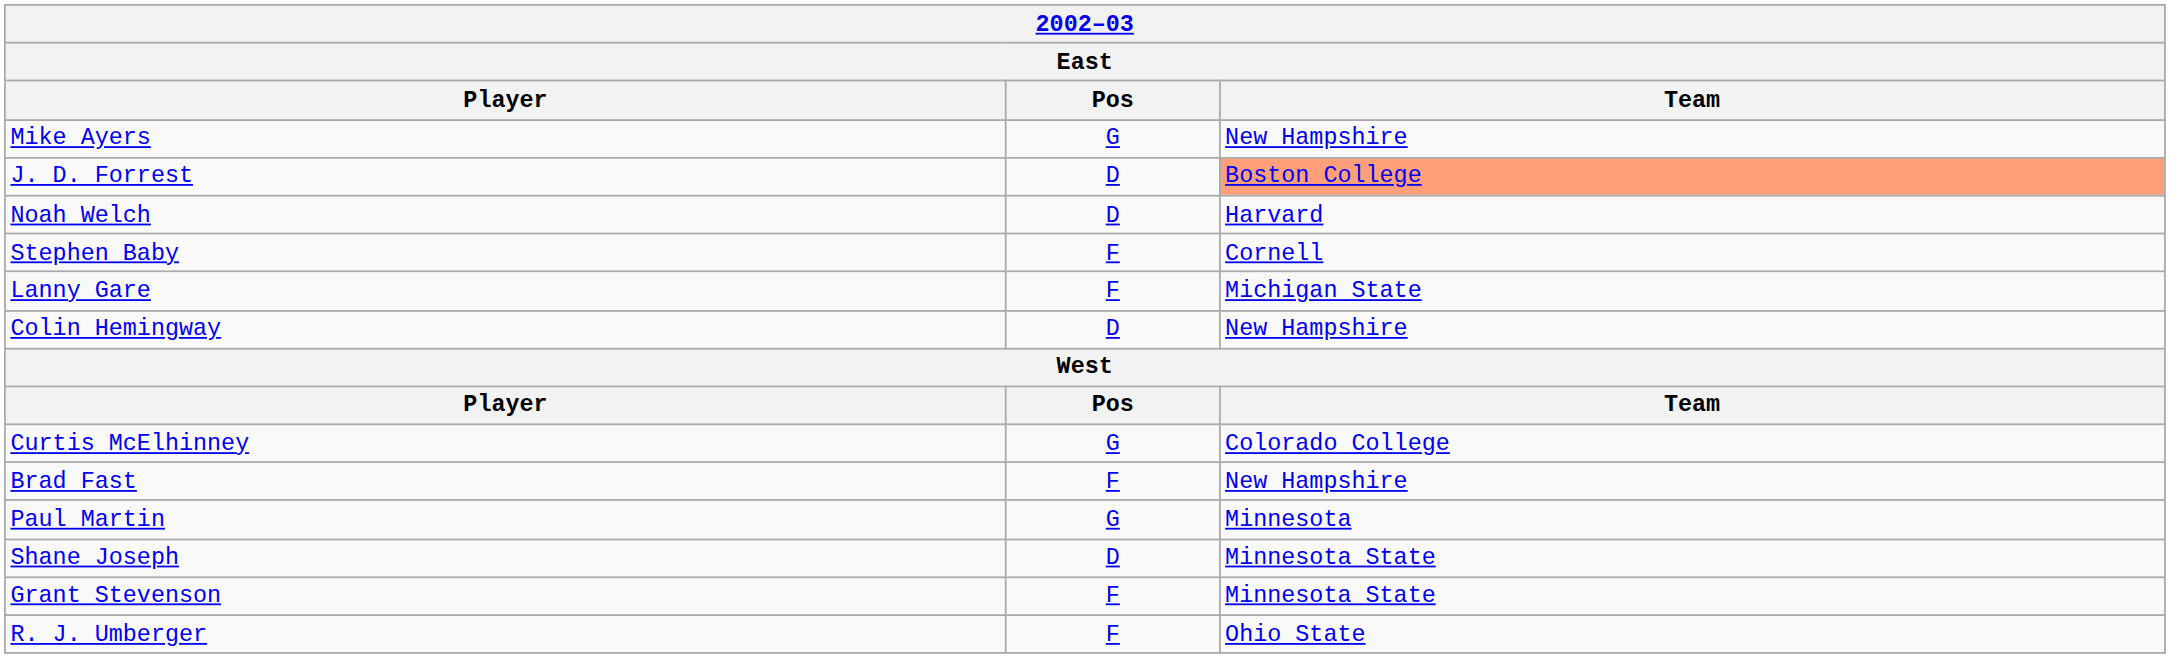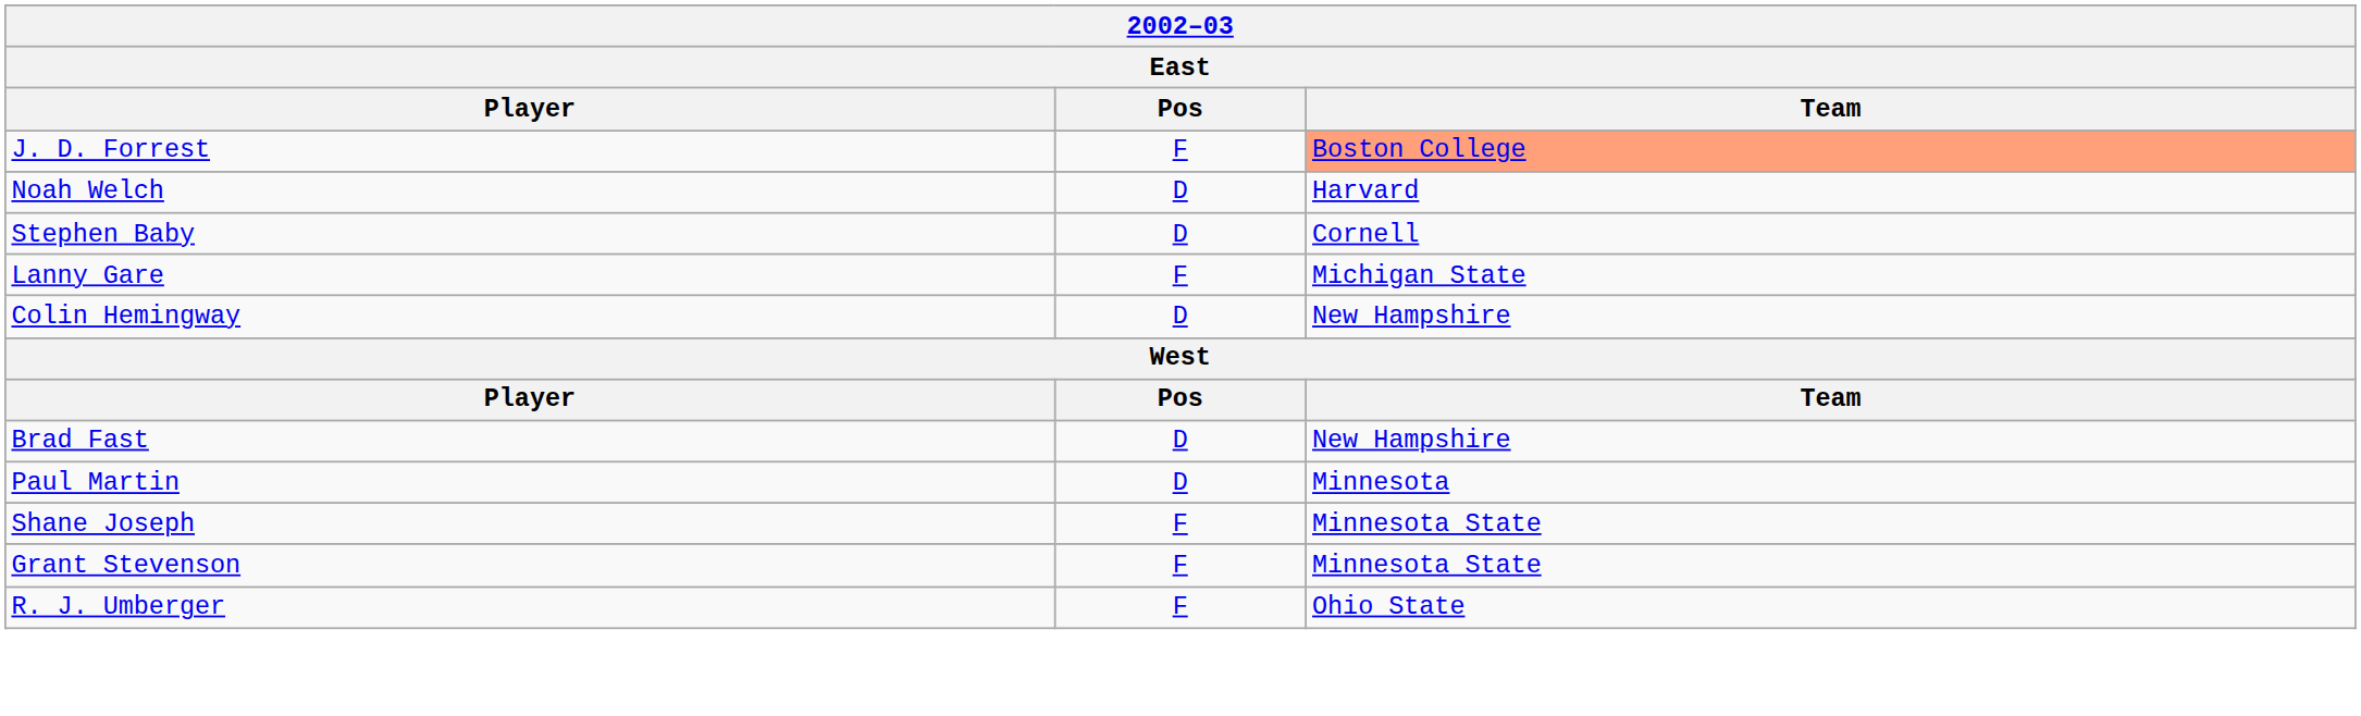 <table class="wikitable" width=95%>
 <tr>
 <th colspan=3><a href='#'>2002–03</a></th>
 </tr>
 <tr>
 <th colspan=3><strong>East</strong></th>
 </tr>
 <tr>
 <th>Player</th>
 <th>Pos</th>
 <th>Team</th>
 </tr>
 <tr>
-<td><a href='#'>Mike Ayers</a></td>
-<td style="text-align:center;"><a href='#'>G</a></td>
-<td><a href='#'>New Hampshire</a></td>
-</tr>
-<tr>
 <td><a href='#'>J. D. Forrest</a></td>
-<td style="text-align:center;"><a href='#'>D</a></td>
+<td style="text-align:center;"><a href='#'>F</a></td>
 <td style="background: lightsalmon;"><a href='#'>Boston College</a></td>
 </tr>
 <tr>
 <td><a href='#'>Noah Welch</a></td>
 <td style="text-align:center;"><a href='#'>D</a></td>
 <td><a href='#'>Harvard</a></td>
 </tr>
 <tr>
 <td><a href='#'>Stephen Baby</a></td>
-<td style="text-align:center;"><a href='#'>F</a></td>
+<td style="text-align:center;"><a href='#'>D</a></td>
 <td><a href='#'>Cornell</a></td>
 </tr>
 <tr>
 <td><a href='#'>Lanny Gare</a></td>
 <td style="text-align:center;"><a href='#'>F</a></td>
 <td><a href='#'>Michigan State</a></td>
 </tr>
 <tr>
 <td><a href='#'>Colin Hemingway</a></td>
 <td style="text-align:center;"><a href='#'>D</a></td>
 <td><a href='#'>New Hampshire</a></td>
 </tr>
 <tr>
 <th colspan=3><strong>West</strong></th>
 </tr>
 <tr>
 <th>Player</th>
 <th>Pos</th>
 <th>Team</th>
 </tr>
 <tr>
-<td><a href='#'>Curtis McElhinney</a></td>
-<td style="text-align:center;"><a href='#'>G</a></td>
-<td><a href='#'>Colorado College</a></td>
-</tr>
-<tr>
 <td><a href='#'>Brad Fast</a></td>
-<td style="text-align:center;"><a href='#'>F</a></td>
+<td style="text-align:center;"><a href='#'>D</a></td>
 <td><a href='#'>New Hampshire</a></td>
 </tr>
 <tr>
 <td><a href='#'>Paul Martin</a></td>
-<td style="text-align:center;"><a href='#'>G</a></td>
+<td style="text-align:center;"><a href='#'>D</a></td>
 <td><a href='#'>Minnesota</a></td>
 </tr>
 <tr>
 <td><a href='#'>Shane Joseph</a></td>
-<td style="text-align:center;"><a href='#'>D</a></td>
+<td style="text-align:center;"><a href='#'>F</a></td>
 <td><a href='#'>Minnesota State</a></td>
 </tr>
 <tr>
 <td><a href='#'>Grant Stevenson</a></td>
 <td style="text-align:center;"><a href='#'>F</a></td>
 <td><a href='#'>Minnesota State</a></td>
 </tr>
 <tr>
 <td><a href='#'>R. J. Umberger</a></td>
 <td style="text-align:center;"><a href='#'>F</a></td>
 <td><a href='#'>Ohio State</a></td>
 </tr>
 </table>
